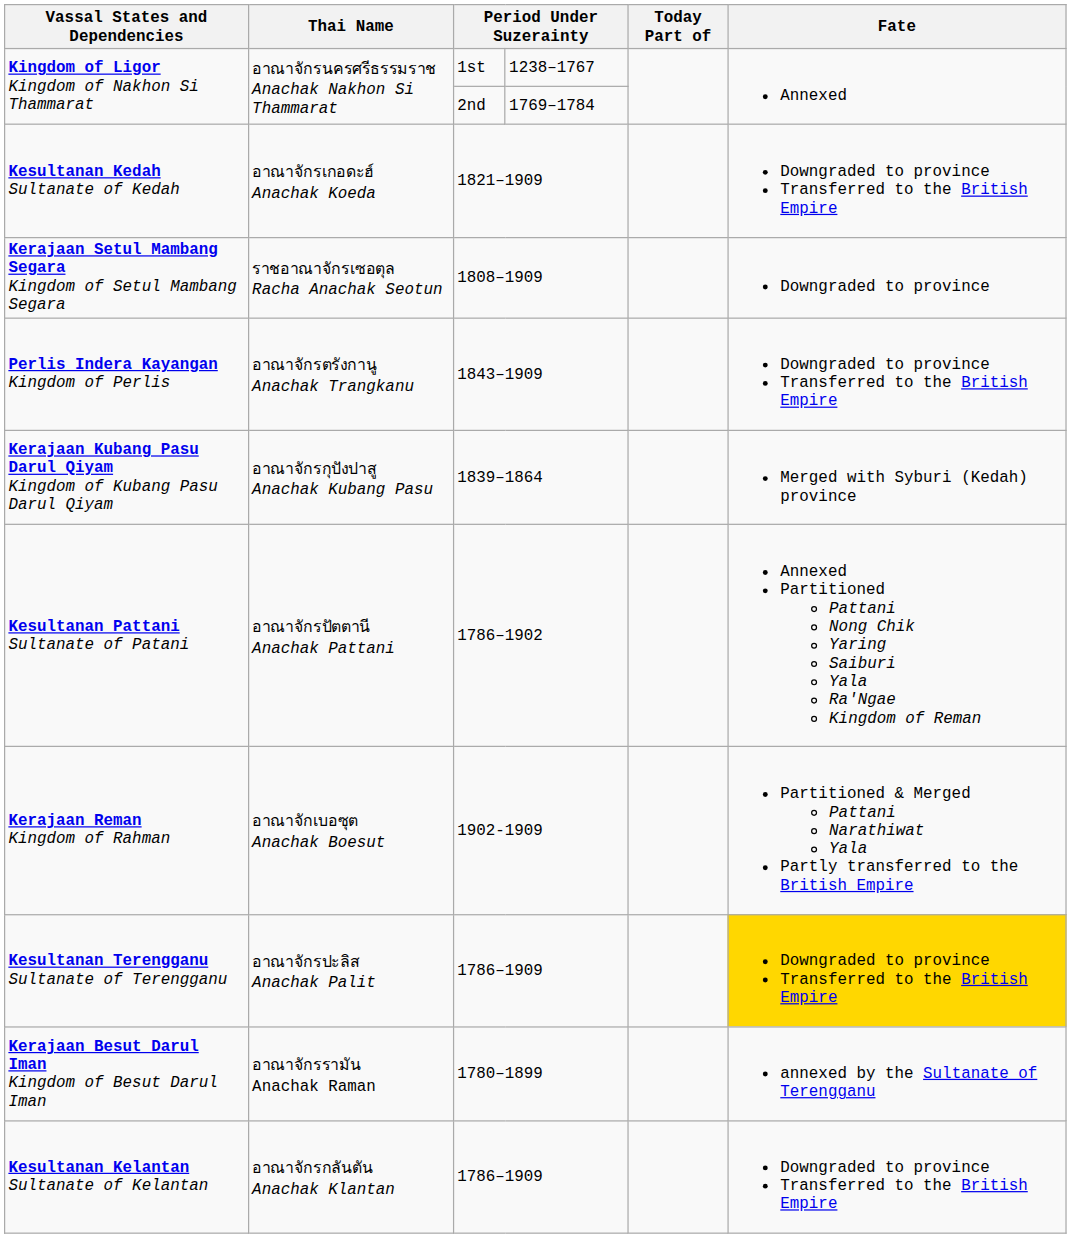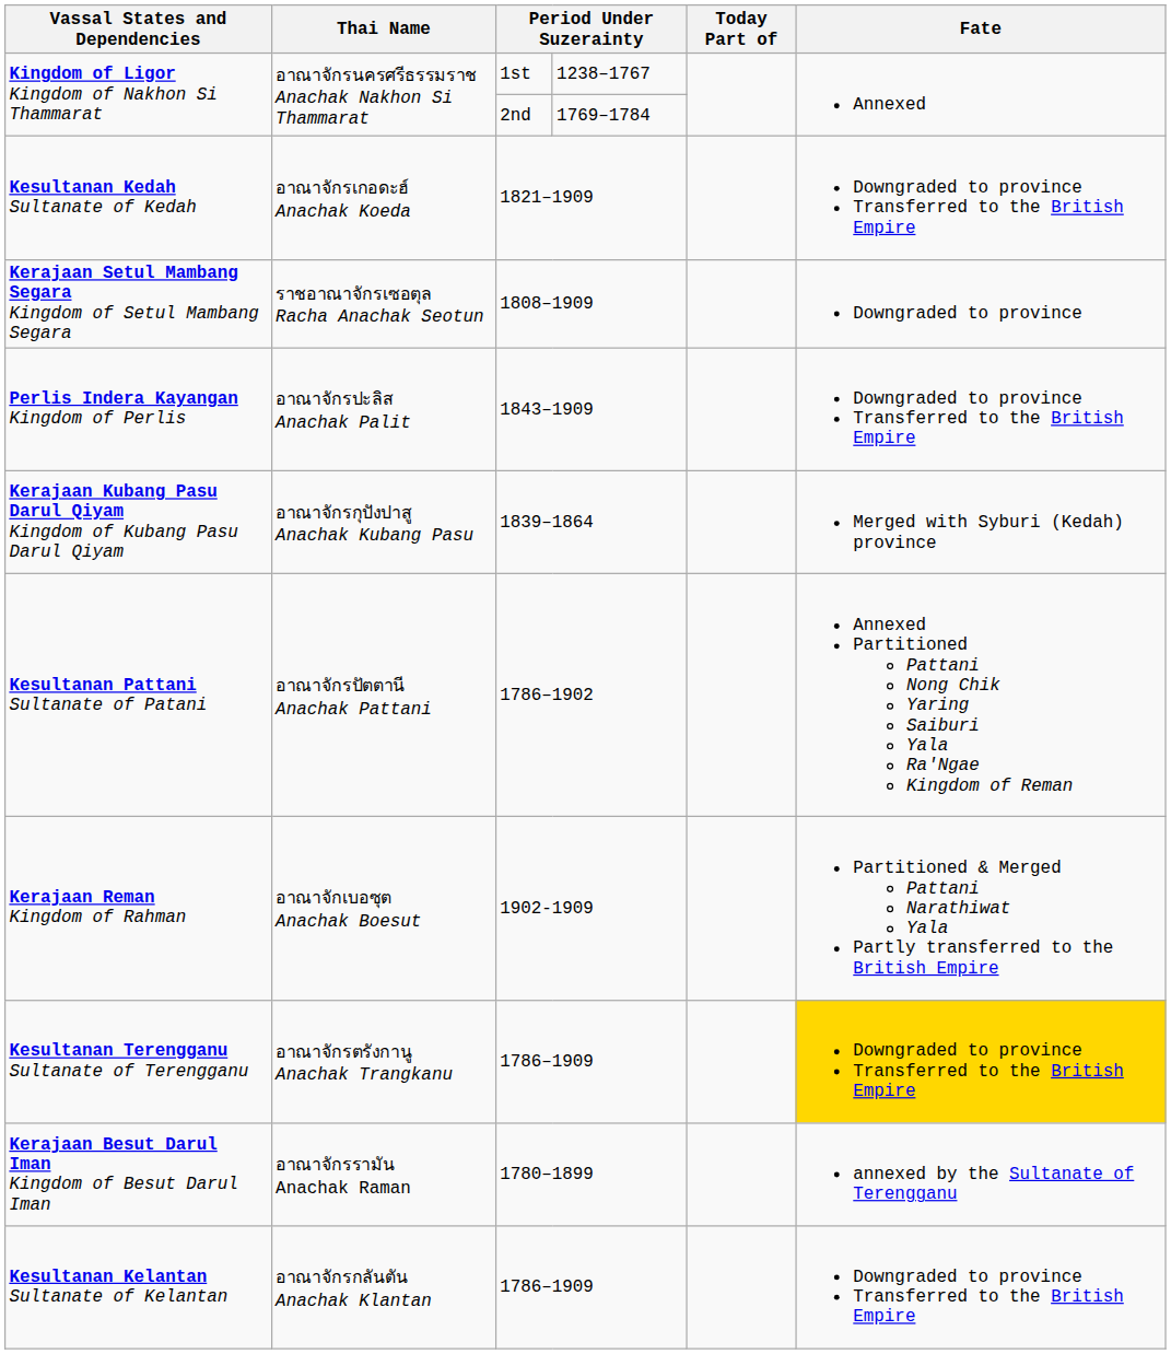 <table class="wikitable">
 <tr>
 <th><strong>Vassal States and Dependencies</strong></th>
 <th>Thai Name</th>
 <th colspan="2">Period Under Suzerainty</th>
 <th>Today Part of</th>
 <th>Fate</th>
 </tr>
 <tr>
 <td rowspan="2"><strong><a href='#'>Kingdom of Ligor</a></strong><br><em>Kingdom of Nakhon Si Thammarat</em></td>
 <td rowspan="2">อาณาจักรนครศรีธรรมราช<br><em>Anachak Nakhon Si Thammarat</em></td>
 <td>1st</td>
 <td>1238–1767</td>
 <td rowspan="2"></td>
 <td rowspan="2"><br><ul><li>Annexed</li></ul></td>
 </tr>
 <tr>
 <td>2nd</td>
 <td>1769–1784</td>
 </tr>
 <tr>
 <td><strong><a href='#'>Kesultanan Kedah</a></strong><br><em>Sultanate of Kedah</em></td>
 <td>อาณาจักรเกอดะฮ์<br><em>Anachak Koeda</em></td>
 <td colspan="2">1821–1909</td>
 <td></td>
 <td><br><ul><li>Downgraded to province</li><li>Transferred to the <a href='#'>British Empire</a></li></ul></td>
 </tr>
 <tr>
 <td><strong><a href='#'>Kerajaan Setul Mambang Segara</a></strong><br><em>Kingdom of Setul Mambang Segara</em></td>
 <td>ราชอาณาจักรเซอตุล<br><em>Racha Anachak Seotun</em></td>
 <td colspan="2">1808–1909</td>
 <td></td>
 <td><br><ul><li>Downgraded to province</li></ul></td>
 </tr>
 <tr>
 <td><strong><a href='#'>Perlis Indera Kayangan</a></strong><br><em>Kingdom of Perlis</em></td>
-<td>อาณาจักรตรังกานู<br><em>Anachak Trangkanu</em></td>
+<td>อาณาจักรปะลิส<br><em>Anachak Palit</em></td>
 <td colspan="2">1843–1909</td>
 <td></td>
 <td><br><ul><li>Downgraded to province</li><li>Transferred to the <a href='#'>British Empire</a></li></ul></td>
 </tr>
 <tr>
 <td><strong><a href='#'>Kerajaan Kubang Pasu Darul Qiyam</a></strong><br><em>Kingdom of Kubang Pasu Darul Qiyam</em></td>
 <td>อาณาจักรกุปังปาสู<br><em>Anachak Kubang Pasu</em></td>
 <td colspan="2">1839–1864</td>
 <td></td>
 <td><br><ul><li>Merged with Syburi (Kedah) province</li></ul></td>
 </tr>
 <tr>
 <td><strong><a href='#'>Kesultanan Pattani</a></strong><br><em>Sultanate of Patani</em></td>
 <td>อาณาจักรปัตตานี<br><em>Anachak Pattani</em></td>
 <td colspan="2">1786–1902</td>
 <td></td>
 <td><br><ul><li>Annexed</li><li>Partitioned<ul><li><em>Pattani</em></li><li><em>Nong Chik</em></li><li><em>Yaring</em></li><li><em>Saiburi</em></li><li><em>Yala</em></li><li><em>Ra'Ngae</em></li><li><em>Kingdom of Reman</em></li></ul></li></ul></td>
 </tr>
 <tr>
 <td><strong><a href='#'>Kerajaan Reman</a></strong><br><em>Kingdom of Rahman</em></td>
 <td>อาณาจักเบอซุต<br><em>Anachak Boesut</em></td>
 <td colspan="2">1902-1909</td>
 <td></td>
 <td><br><ul><li>Partitioned & Merged<ul><li><em>Pattani</em></li><li><em>Narathiwat</em></li><li><em>Yala</em></li></ul></li><li>Partly transferred to the <a href='#'>British Empire</a></li></ul></td>
 </tr>
 <tr>
 <td><strong><a href='#'>Kesultanan Terengganu</a></strong><br><em>Sultanate of Terengganu</em></td>
-<td>อาณาจักรปะลิส<br><em>Anachak Palit</em></td>
+<td>อาณาจักรตรังกานู<br><em>Anachak Trangkanu</em></td>
 <td colspan="2">1786–1909</td>
 <td></td>
 <td style="background: gold;"><br><ul><li>Downgraded to province</li><li>Transferred to the <a href='#'>British Empire</a></li></ul></td>
 </tr>
 <tr>
 <td><strong><a href='#'>Kerajaan Besut Darul Iman</a></strong><br><em>Kingdom of Besut Darul Iman</em></td>
 <td>อาณาจักรรามัน<br>Anachak Raman</td>
 <td colspan="2">1780–1899</td>
 <td></td>
 <td><br><ul><li>annexed by the <a href='#'>Sultanate of Terengganu</a></li></ul></td>
 </tr>
 <tr>
 <td><strong><a href='#'>Kesultanan Kelantan</a></strong><br><em>Sultanate of Kelantan</em></td>
 <td>อาณาจักรกลันตัน<br><em>Anachak Klantan</em></td>
 <td colspan="2">1786–1909</td>
 <td></td>
 <td><br><ul><li>Downgraded to province</li><li>Transferred to the <a href='#'>British Empire</a></li></ul></td>
 </tr>
 </table>
